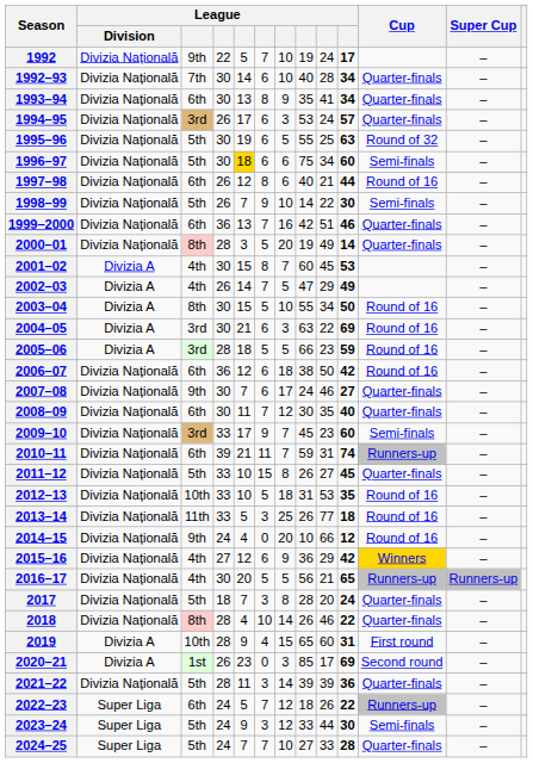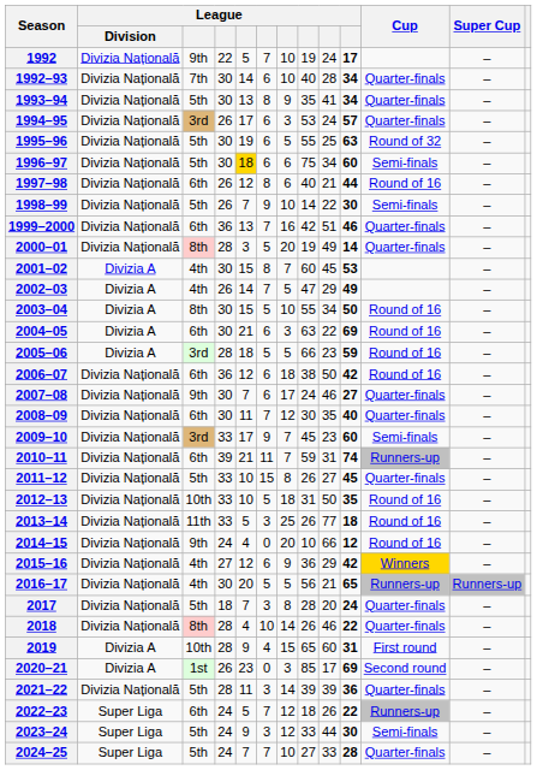 <table class="wikitable plainrowheaders" style="text-align: center;">
 <tr>
 <th rowspan=2 scope=col>Season</th>
 <th colspan=9>League</th>
 <th rowspan=2 scope=col><a href='#'>Cup</a></th>
 <th rowspan=2 scope=col><a href='#'>Super Cup</a></th>
 <th rowspan=2 scope=col></th>
 </tr>
 <tr>
 <th scope=col>Division</th>
 <th scope=col></th>
 <th scope=col></th>
 <th scope=col></th>
 <th scope=col></th>
 <th scope=col></th>
 <th scope=col></th>
 <th scope=col></th>
 <th scope=col></th>
 </tr>
 <tr>
 <th scope="row"><a href='#'>1992</a></th>
 <td><a href='#'>Divizia Națională</a></td>
 <td>9th</td>
 <td>22</td>
 <td>5</td>
 <td>7</td>
 <td>10</td>
 <td>19</td>
 <td>24</td>
 <td><strong>17</strong></td>
 <td></td>
 <td>–</td>
 <td></td>
 </tr>
 <tr>
 <th scope="row"><a href='#'>1992–93</a></th>
 <td>Divizia Națională</td>
 <td>7th</td>
 <td>30</td>
 <td>14</td>
 <td>6</td>
 <td>10</td>
 <td>40</td>
 <td>28</td>
 <td><strong>34</strong></td>
 <td><a href='#'>Quarter-finals</a></td>
 <td>–</td>
 <td></td>
 </tr>
 <tr>
 <th scope="row"><a href='#'>1993–94</a></th>
 <td>Divizia Națională</td>
-<td>6th</td>
+<td>5th</td>
 <td>30</td>
 <td>13</td>
 <td>8</td>
 <td>9</td>
 <td>35</td>
 <td>41</td>
 <td><strong>34</strong></td>
 <td><a href='#'>Quarter-finals</a></td>
 <td>–</td>
 <td></td>
 </tr>
 <tr>
 <th scope="row"><a href='#'>1994–95</a></th>
 <td>Divizia Națională</td>
 <td style="background:#deb678;">3rd</td>
 <td>26</td>
 <td>17</td>
 <td>6</td>
 <td>3</td>
 <td>53</td>
 <td>24</td>
 <td><strong>57</strong></td>
 <td><a href='#'>Quarter-finals</a></td>
 <td>–</td>
 <td></td>
 </tr>
 <tr>
 <th scope="row"><a href='#'>1995–96</a></th>
 <td>Divizia Națională</td>
 <td>5th</td>
 <td>30</td>
 <td>19</td>
 <td>6</td>
 <td>5</td>
 <td>55</td>
 <td>25</td>
 <td><strong>63</strong></td>
 <td><a href='#'>Round of 32</a></td>
 <td>–</td>
 <td></td>
 </tr>
 <tr>
 <th scope="row"><a href='#'>1996–97</a></th>
 <td>Divizia Națională</td>
 <td>5th</td>
 <td>30</td>
 <td style="background: gold;">18</td>
 <td>6</td>
 <td>6</td>
 <td>75</td>
 <td>34</td>
 <td><strong>60</strong></td>
 <td><a href='#'>Semi-finals</a></td>
 <td>–</td>
 <td></td>
 </tr>
 <tr>
 <th scope="row"><a href='#'>1997–98</a></th>
 <td>Divizia Națională</td>
 <td>6th</td>
 <td>26</td>
 <td>12</td>
 <td>8</td>
 <td>6</td>
 <td>40</td>
 <td>21</td>
 <td><strong>44</strong></td>
 <td><a href='#'>Round of 16</a></td>
 <td>–</td>
 <td></td>
 </tr>
 <tr>
 <th scope="row"><a href='#'>1998–99</a></th>
 <td>Divizia Națională</td>
 <td>5th</td>
 <td>26</td>
 <td>7</td>
 <td>9</td>
 <td>10</td>
 <td>14</td>
 <td>22</td>
 <td><strong>30</strong></td>
 <td><a href='#'>Semi-finals</a></td>
 <td>–</td>
 <td></td>
 </tr>
 <tr>
 <th scope="row"><a href='#'>1999–2000</a></th>
 <td>Divizia Națională</td>
 <td>6th</td>
 <td>36</td>
 <td>13</td>
 <td>7</td>
 <td>16</td>
 <td>42</td>
 <td>51</td>
 <td><strong>46</strong></td>
 <td><a href='#'>Quarter-finals</a></td>
 <td>–</td>
 <td></td>
 </tr>
 <tr>
 <th scope="row"><a href='#'>2000–01</a></th>
 <td>Divizia Națională</td>
 <td style="background:#FFCCCC;"> 8th</td>
 <td>28</td>
 <td>3</td>
 <td>5</td>
 <td>20</td>
 <td>19</td>
 <td>49</td>
 <td><strong>14</strong></td>
 <td><a href='#'>Quarter-finals</a></td>
 <td>–</td>
 <td></td>
 </tr>
 <tr>
 <th scope="row"><a href='#'>2001–02</a></th>
 <td><a href='#'>Divizia A</a></td>
 <td>4th</td>
 <td>30</td>
 <td>15</td>
 <td>8</td>
 <td>7</td>
 <td>60</td>
 <td>45</td>
 <td><strong>53</strong></td>
 <td></td>
 <td>–</td>
 <td></td>
 </tr>
 <tr>
 <th scope="row"><a href='#'>2002–03</a></th>
 <td>Divizia A</td>
 <td>4th</td>
 <td>26</td>
 <td>14</td>
 <td>7</td>
 <td>5</td>
 <td>47</td>
 <td>29</td>
 <td><strong>49</strong></td>
 <td></td>
 <td>–</td>
 <td></td>
 </tr>
 <tr>
 <th scope="row"><a href='#'>2003–04</a></th>
 <td>Divizia A</td>
 <td>8th</td>
 <td>30</td>
 <td>15</td>
 <td>5</td>
 <td>10</td>
 <td>55</td>
 <td>34</td>
 <td><strong>50</strong></td>
 <td><a href='#'>Round of 16</a></td>
 <td>–</td>
 <td></td>
 </tr>
 <tr>
 <th scope="row"><a href='#'>2004–05</a></th>
 <td>Divizia A</td>
-<td>3rd</td>
+<td>6th</td>
 <td>30</td>
 <td>21</td>
 <td>6</td>
 <td>3</td>
 <td>63</td>
 <td>22</td>
 <td><strong>69</strong></td>
 <td><a href='#'>Round of 16</a></td>
 <td>–</td>
 <td></td>
 </tr>
 <tr>
 <th scope="row"><a href='#'>2005–06</a></th>
 <td>Divizia A</td>
 <td style="background:#ddffdd;"> 3rd</td>
 <td>28</td>
 <td>18</td>
 <td>5</td>
 <td>5</td>
 <td>66</td>
 <td>23</td>
 <td><strong>59</strong></td>
 <td><a href='#'>Round of 16</a></td>
 <td>–</td>
 <td></td>
 </tr>
 <tr>
 <th scope="row"><a href='#'>2006–07</a></th>
 <td>Divizia Națională</td>
 <td>6th</td>
 <td>36</td>
 <td>12</td>
 <td>6</td>
 <td>18</td>
 <td>38</td>
 <td>50</td>
 <td><strong>42</strong></td>
 <td><a href='#'>Round of 16</a></td>
 <td>–</td>
 <td></td>
 </tr>
 <tr>
 <th scope="row"><a href='#'>2007–08</a></th>
 <td>Divizia Națională</td>
 <td>9th</td>
 <td>30</td>
 <td>7</td>
 <td>6</td>
 <td>17</td>
 <td>24</td>
 <td>46</td>
 <td><strong>27</strong></td>
 <td><a href='#'>Quarter-finals</a></td>
 <td>–</td>
 <td></td>
 </tr>
 <tr>
 <th scope="row"><a href='#'>2008–09</a></th>
 <td>Divizia Națională</td>
 <td>6th</td>
 <td>30</td>
 <td>11</td>
 <td>7</td>
 <td>12</td>
 <td>30</td>
 <td>35</td>
 <td><strong>40</strong></td>
 <td><a href='#'>Quarter-finals</a></td>
 <td>–</td>
 <td></td>
 </tr>
 <tr>
 <th scope="row"><a href='#'>2009–10</a></th>
 <td>Divizia Națională</td>
 <td style="background:#deb678;">3rd</td>
 <td>33</td>
 <td>17</td>
 <td>9</td>
 <td>7</td>
 <td>45</td>
 <td>23</td>
 <td><strong>60</strong></td>
 <td><a href='#'>Semi-finals</a></td>
 <td>–</td>
 <td></td>
 </tr>
 <tr>
 <th scope="row"><a href='#'>2010–11</a></th>
 <td>Divizia Națională</td>
 <td>6th</td>
 <td>39</td>
 <td>21</td>
 <td>11</td>
 <td>7</td>
 <td>59</td>
 <td>31</td>
 <td><strong>74</strong></td>
 <td style="background:silver;"><a href='#'>Runners-up</a></td>
 <td>–</td>
 <td></td>
 </tr>
 <tr>
 <th scope="row"><a href='#'>2011–12</a></th>
 <td>Divizia Națională</td>
 <td>5th</td>
 <td>33</td>
 <td>10</td>
 <td>15</td>
 <td>8</td>
 <td>26</td>
 <td>27</td>
 <td><strong>45</strong></td>
 <td><a href='#'>Quarter-finals</a></td>
 <td>–</td>
 <td></td>
 </tr>
 <tr>
 <th scope="row"><a href='#'>2012–13</a></th>
 <td>Divizia Națională</td>
 <td>10th</td>
 <td>33</td>
 <td>10</td>
 <td>5</td>
 <td>18</td>
 <td>31</td>
-<td>53</td>
+<td>50</td>
 <td><strong>35</strong></td>
 <td><a href='#'>Round of 16</a></td>
 <td>–</td>
 <td></td>
 </tr>
 <tr>
 <th scope="row"><a href='#'>2013–14</a></th>
 <td>Divizia Națională</td>
 <td>11th</td>
 <td>33</td>
 <td>5</td>
 <td>3</td>
 <td>25</td>
 <td>26</td>
 <td>77</td>
 <td><strong>18</strong></td>
 <td><a href='#'>Round of 16</a></td>
 <td>–</td>
 <td></td>
 </tr>
 <tr>
 <th scope="row"><a href='#'>2014–15</a></th>
 <td>Divizia Națională</td>
 <td>9th</td>
 <td>24</td>
 <td>4</td>
 <td>0</td>
 <td>20</td>
 <td>10</td>
 <td>66</td>
 <td><strong>12</strong></td>
 <td><a href='#'>Round of 16</a></td>
 <td>–</td>
 <td></td>
 </tr>
 <tr>
 <th scope="row"><a href='#'>2015–16</a></th>
 <td>Divizia Națională</td>
 <td>4th</td>
 <td>27</td>
 <td>12</td>
 <td>6</td>
 <td>9</td>
 <td>36</td>
 <td>29</td>
 <td><strong>42</strong></td>
 <td style="background:gold;"><a href='#'>Winners</a></td>
 <td>–</td>
 <td></td>
 </tr>
 <tr>
 <th scope="row"><a href='#'>2016–17</a></th>
 <td>Divizia Națională</td>
 <td>4th</td>
 <td>30</td>
 <td>20</td>
 <td>5</td>
 <td>5</td>
 <td>56</td>
 <td>21</td>
 <td><strong>65</strong></td>
 <td style="background:silver;"><a href='#'>Runners-up</a></td>
 <td style="background:silver;"><a href='#'>Runners-up</a></td>
 <td></td>
 </tr>
 <tr>
 <th scope="row"><a href='#'>2017</a></th>
 <td>Divizia Națională</td>
 <td>5th</td>
 <td>18</td>
 <td>7</td>
 <td>3</td>
 <td>8</td>
 <td>28</td>
 <td>20</td>
 <td><strong>24</strong></td>
 <td><a href='#'>Quarter-finals</a></td>
 <td>–</td>
 <td></td>
 </tr>
 <tr>
 <th scope="row"><a href='#'>2018</a></th>
 <td>Divizia Națională</td>
 <td style="background:#FFCCCC;"> 8th</td>
 <td>28</td>
 <td>4</td>
 <td>10</td>
 <td>14</td>
 <td>26</td>
 <td>46</td>
 <td><strong>22</strong></td>
 <td><a href='#'>Quarter-finals</a></td>
 <td>–</td>
 <td></td>
 </tr>
 <tr>
 <th scope="row"><a href='#'>2019</a></th>
 <td>Divizia A</td>
 <td>10th</td>
 <td>28</td>
 <td>9</td>
 <td>4</td>
 <td>15</td>
 <td>65</td>
 <td>60</td>
 <td><strong>31</strong></td>
 <td><a href='#'>First round</a></td>
 <td>–</td>
 <td></td>
 </tr>
 <tr>
 <th scope="row"><a href='#'>2020–21</a></th>
 <td>Divizia A</td>
 <td style="background:#ddffdd;"> 1st</td>
 <td>26</td>
 <td>23</td>
 <td>0</td>
 <td>3</td>
 <td>85</td>
 <td>17</td>
 <td><strong>69</strong></td>
 <td><a href='#'>Second round</a></td>
 <td>–</td>
 <td></td>
 </tr>
 <tr>
 <th scope="row"><a href='#'>2021–22</a></th>
 <td>Divizia Națională</td>
 <td>5th</td>
 <td>28</td>
 <td>11</td>
 <td>3</td>
 <td>14</td>
 <td>39</td>
 <td>39</td>
 <td><strong>36</strong></td>
 <td><a href='#'>Quarter-finals</a></td>
 <td>–</td>
 <td></td>
 </tr>
 <tr>
 <th scope="row"><a href='#'>2022–23</a></th>
 <td>Super Liga</td>
 <td>6th</td>
 <td>24</td>
 <td>5</td>
 <td>7</td>
 <td>12</td>
 <td>18</td>
 <td>26</td>
 <td><strong>22</strong></td>
 <td style="background:silver;"><a href='#'>Runners-up</a></td>
 <td>–</td>
 <td></td>
 </tr>
 <tr>
 <th scope="row"><a href='#'>2023–24</a></th>
 <td>Super Liga</td>
 <td>5th</td>
 <td>24</td>
 <td>9</td>
 <td>3</td>
 <td>12</td>
 <td>33</td>
 <td>44</td>
 <td><strong>30</strong></td>
 <td><a href='#'>Semi-finals</a></td>
 <td>–</td>
 <td></td>
 </tr>
 <tr>
 <th scope="row"><a href='#'>2024–25</a></th>
 <td>Super Liga</td>
 <td>5th</td>
 <td>24</td>
 <td>7</td>
 <td>7</td>
 <td>10</td>
 <td>27</td>
 <td>33</td>
 <td><strong>28</strong></td>
 <td><a href='#'>Quarter-finals</a></td>
 <td>–</td>
 <td></td>
 </tr>
 </table>
